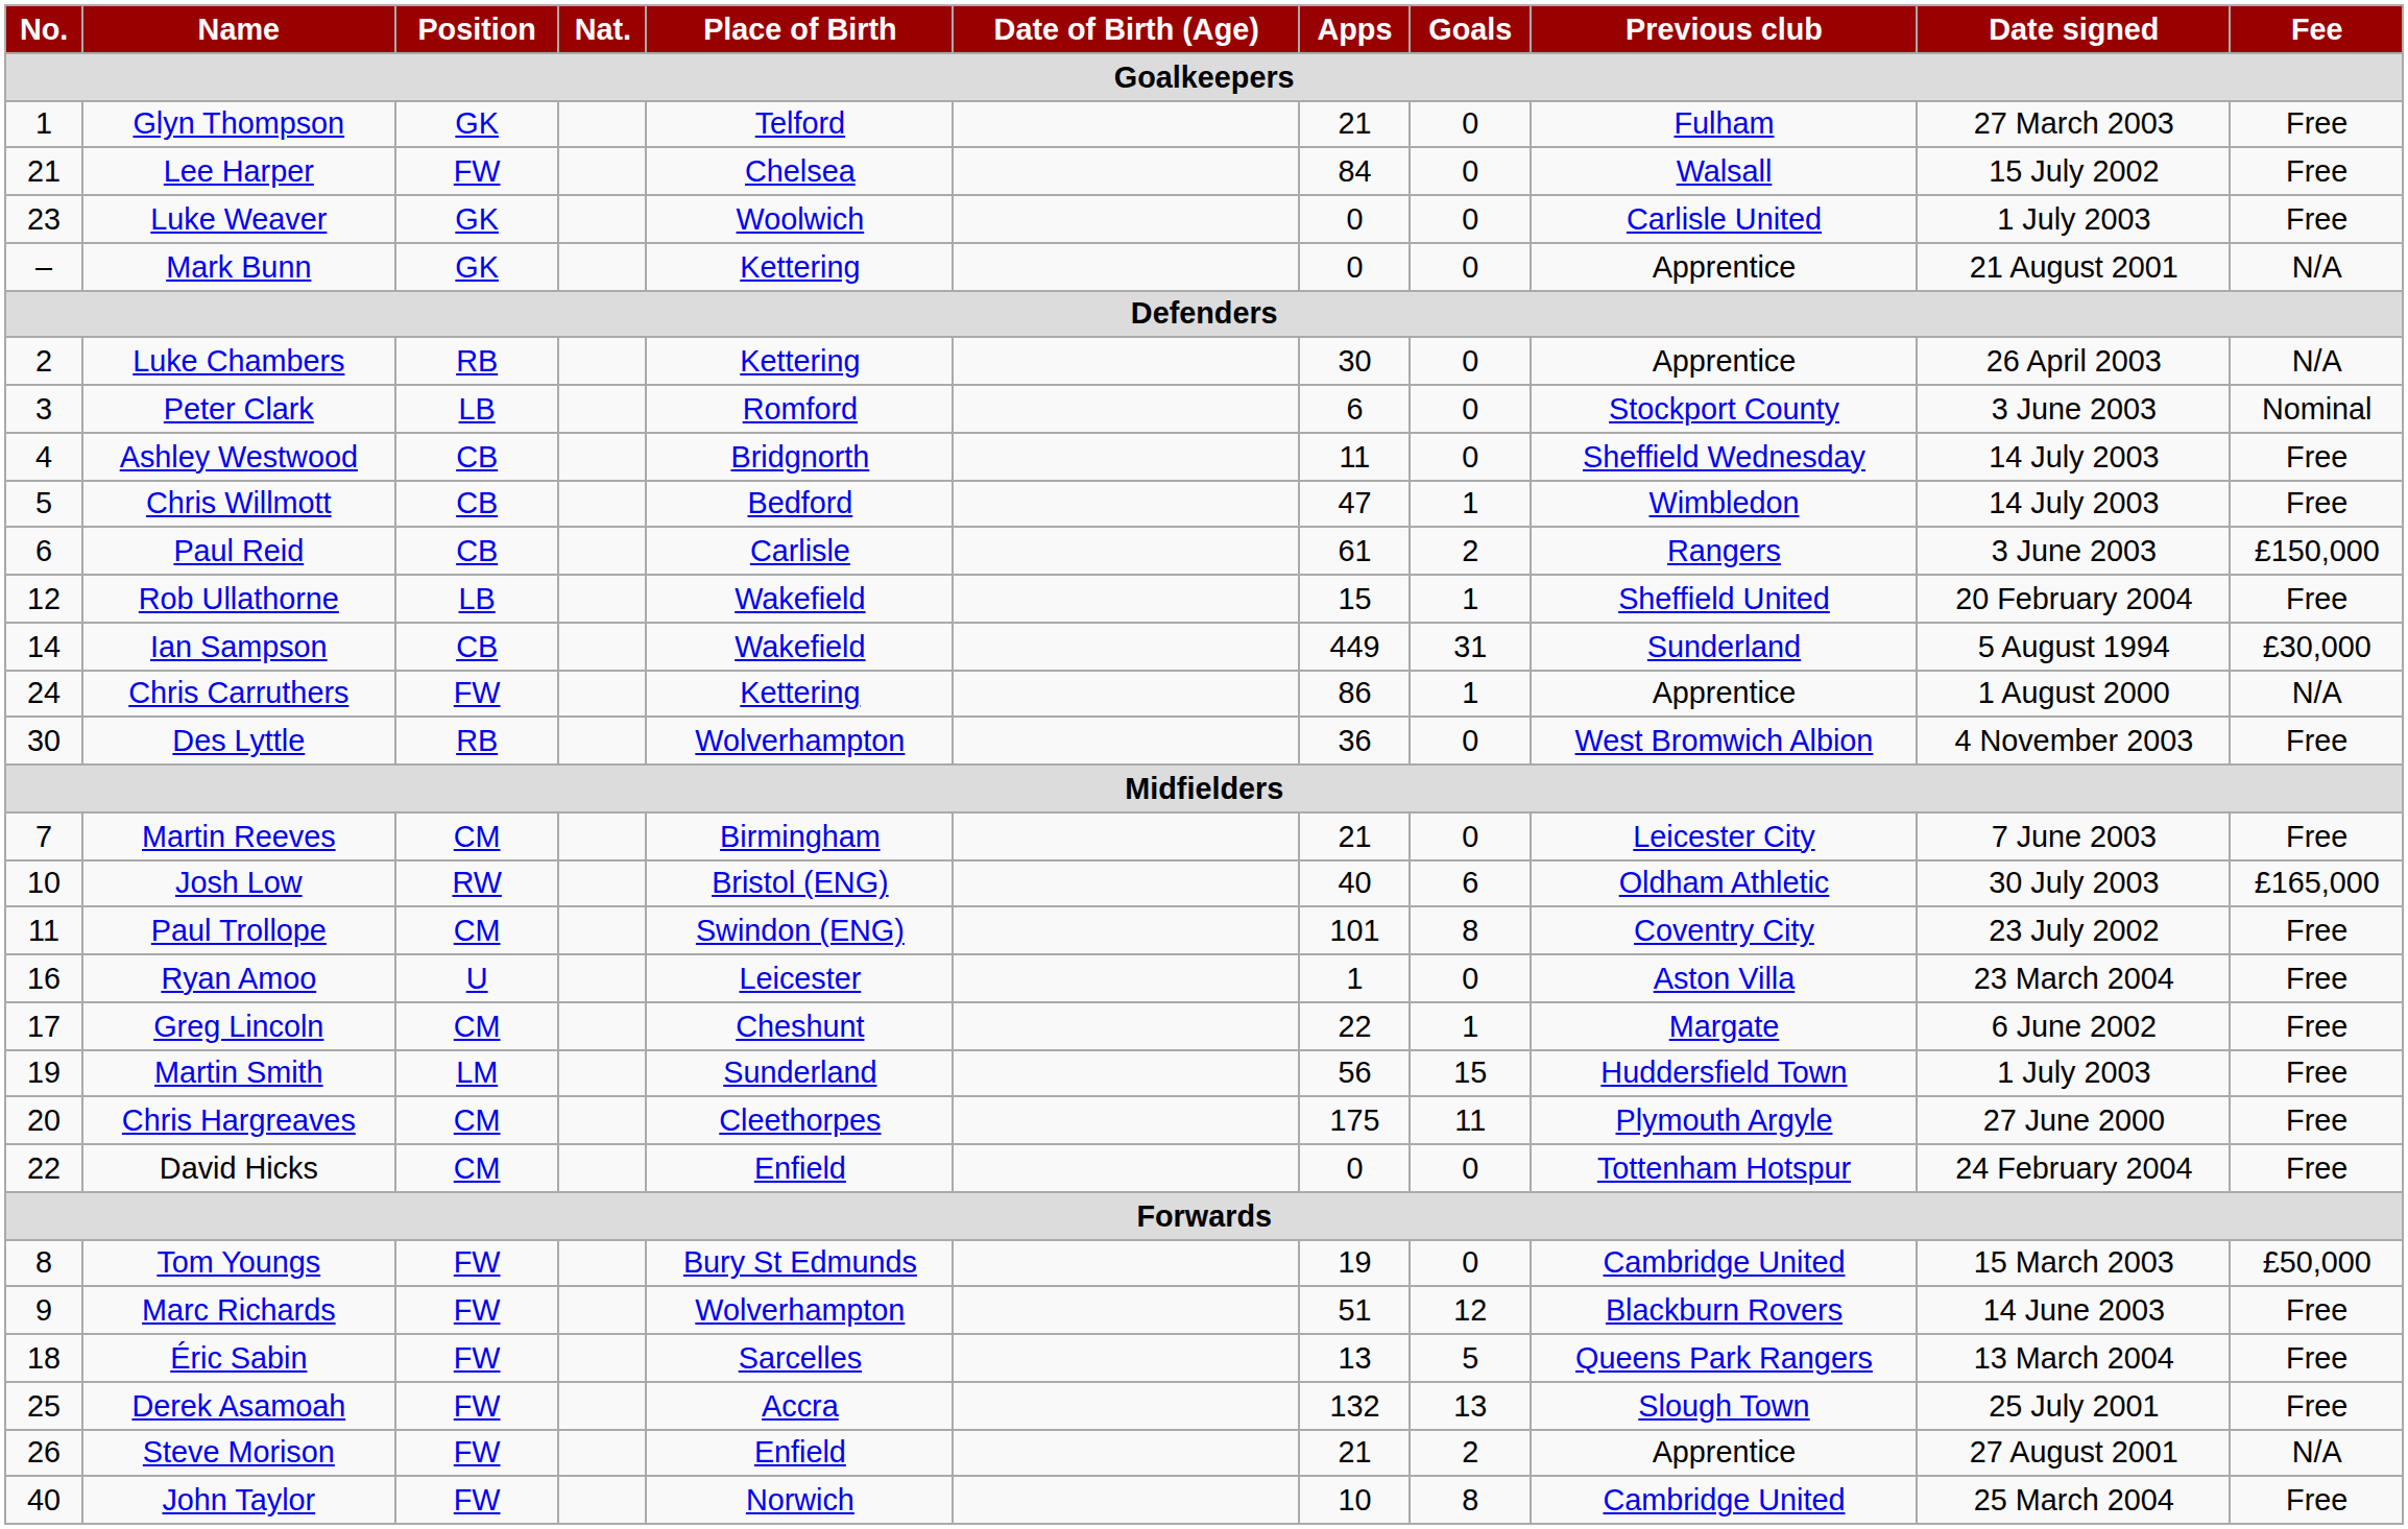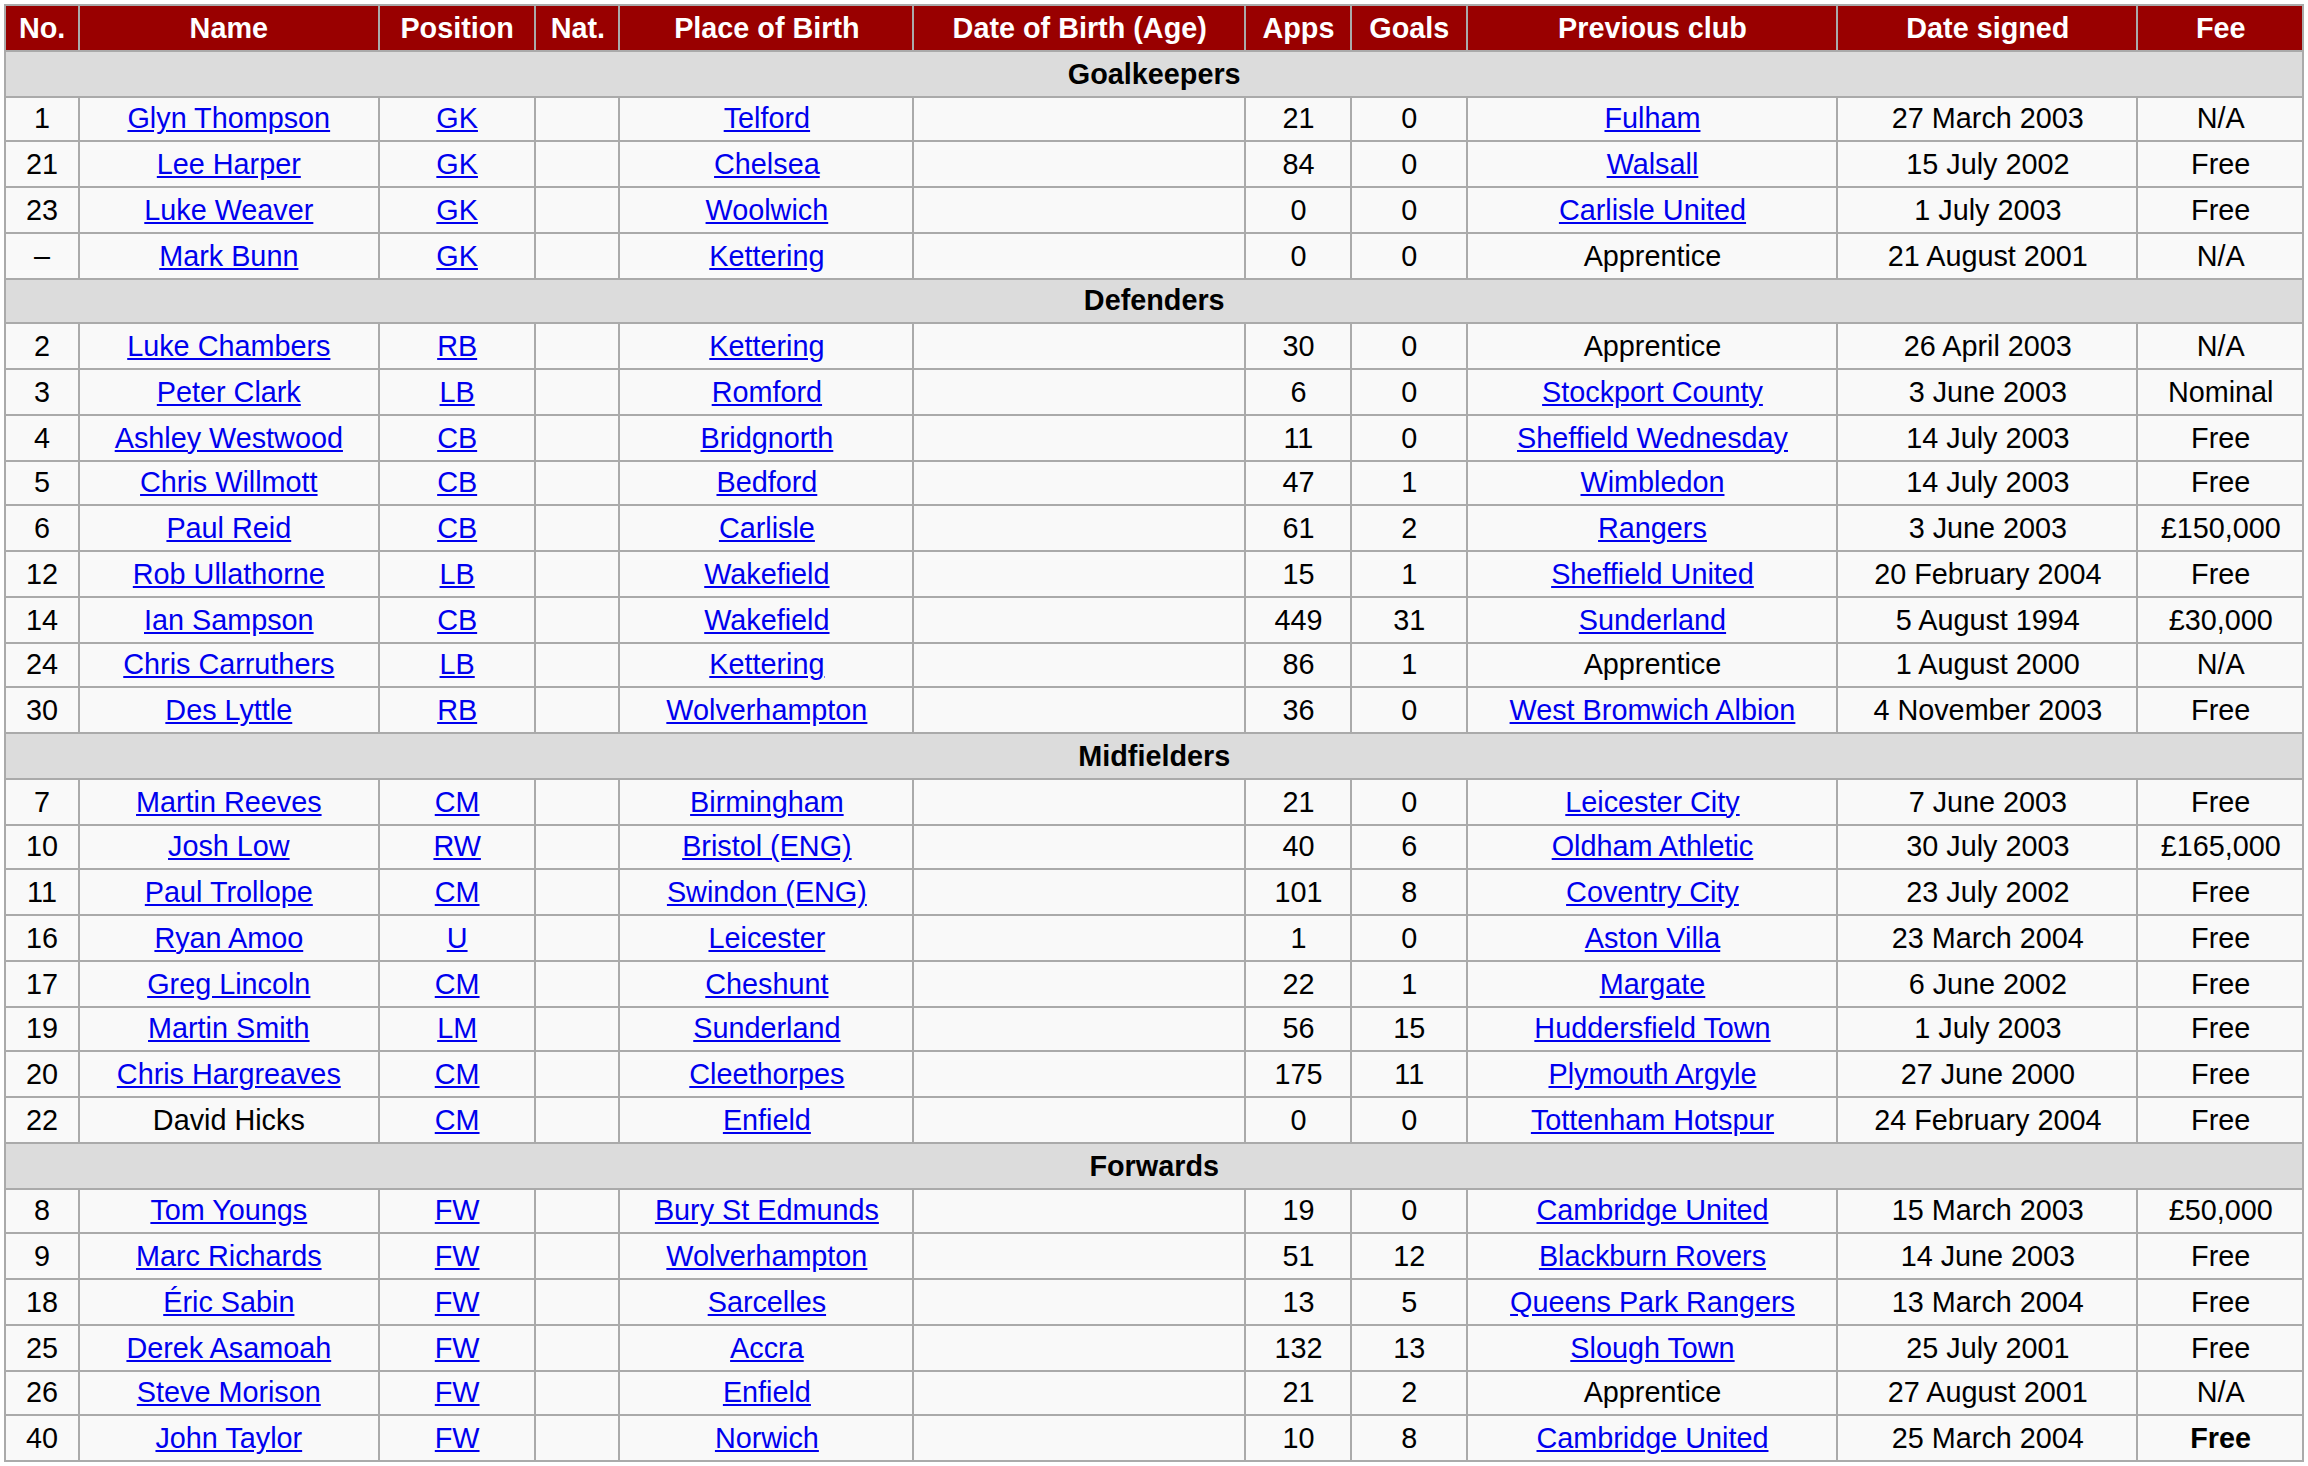 <table class="wikitable" style="text-align:center; font-size:90%; width:91%;">
 <tr>
 <th style="background:#900; color:#FFF; text-align:center;">No.</th>
 <th style="background:#900; color:#FFF; text-align:center;">Name</th>
 <th style="background:#900; color:#FFF; text-align:center;">Position</th>
 <th style="background:#900; color:#FFF; text-align:center;">Nat.</th>
 <th style="background:#900; color:#FFF; text-align:center;">Place of Birth</th>
 <th style="background:#900; color:#FFF; text-align:center;">Date of Birth (Age)</th>
 <th style="background:#900; color:#FFF; text-align:center;">Apps</th>
 <th style="background:#900; color:#FFF; text-align:center;">Goals</th>
 <th style="background:#900; color:#FFF; text-align:center;">Previous club</th>
 <th style="background:#900; color:#FFF; text-align:center;">Date signed</th>
 <th style="background:#900; color:#FFF; text-align:center;">Fee</th>
 </tr>
 <tr>
 <th colspan="12" style="background:#dcdcdc; text-align:center;">Goalkeepers</th>
 </tr>
 <tr>
 <td>1</td>
 <td><a href='#'>Glyn Thompson</a></td>
 <td><a href='#'>GK</a></td>
 <td></td>
 <td><a href='#'>Telford</a></td>
 <td></td>
 <td>21</td>
 <td>0</td>
 <td><a href='#'>Fulham</a></td>
 <td>27 March 2003</td>
-<td>Free</td>
+<td>N/A</td>
 </tr>
 <tr>
 <td>21</td>
 <td><a href='#'>Lee Harper</a></td>
-<td><a href='#'>FW</a></td>
+<td><a href='#'>GK</a></td>
 <td></td>
 <td><a href='#'>Chelsea</a></td>
 <td></td>
 <td>84</td>
 <td>0</td>
 <td><a href='#'>Walsall</a></td>
 <td>15 July 2002</td>
 <td>Free</td>
 </tr>
 <tr>
 <td>23</td>
 <td><a href='#'>Luke Weaver</a></td>
 <td><a href='#'>GK</a></td>
 <td></td>
 <td><a href='#'>Woolwich</a></td>
 <td></td>
 <td>0</td>
 <td>0</td>
 <td><a href='#'>Carlisle United</a></td>
 <td>1 July 2003</td>
 <td>Free</td>
 </tr>
 <tr>
 <td>–</td>
 <td><a href='#'>Mark Bunn</a></td>
 <td><a href='#'>GK</a></td>
 <td></td>
 <td><a href='#'>Kettering</a></td>
 <td></td>
 <td>0</td>
 <td>0</td>
 <td>Apprentice</td>
 <td>21 August 2001</td>
 <td>N/A</td>
 </tr>
 <tr>
 <th colspan="12" style="background:#dcdcdc; text-align:center;">Defenders</th>
 </tr>
 <tr>
 <td>2</td>
 <td><a href='#'>Luke Chambers</a></td>
 <td><a href='#'>RB</a></td>
 <td></td>
 <td><a href='#'>Kettering</a></td>
 <td></td>
 <td>30</td>
 <td>0</td>
 <td>Apprentice</td>
 <td>26 April 2003</td>
 <td>N/A</td>
 </tr>
 <tr>
 <td>3</td>
 <td><a href='#'>Peter Clark</a></td>
 <td><a href='#'>LB</a></td>
 <td></td>
 <td><a href='#'>Romford</a></td>
 <td></td>
 <td>6</td>
 <td>0</td>
 <td><a href='#'>Stockport County</a></td>
 <td>3 June 2003</td>
 <td>Nominal</td>
 </tr>
 <tr>
 <td>4</td>
 <td><a href='#'>Ashley Westwood</a></td>
 <td><a href='#'>CB</a></td>
 <td></td>
 <td><a href='#'>Bridgnorth</a></td>
 <td></td>
 <td>11</td>
 <td>0</td>
 <td><a href='#'>Sheffield Wednesday</a></td>
 <td>14 July 2003</td>
 <td>Free</td>
 </tr>
 <tr>
 <td>5</td>
 <td><a href='#'>Chris Willmott</a></td>
 <td><a href='#'>CB</a></td>
 <td></td>
 <td><a href='#'>Bedford</a></td>
 <td></td>
 <td>47</td>
 <td>1</td>
 <td><a href='#'>Wimbledon</a></td>
 <td>14 July 2003</td>
 <td>Free</td>
 </tr>
 <tr>
 <td>6</td>
 <td><a href='#'>Paul Reid</a></td>
 <td><a href='#'>CB</a></td>
 <td></td>
 <td><a href='#'>Carlisle</a></td>
 <td></td>
 <td>61</td>
 <td>2</td>
 <td><a href='#'>Rangers</a></td>
 <td>3 June 2003</td>
 <td>£150,000</td>
 </tr>
 <tr>
 <td>12</td>
 <td><a href='#'>Rob Ullathorne</a></td>
 <td><a href='#'>LB</a></td>
 <td></td>
 <td><a href='#'>Wakefield</a></td>
 <td></td>
 <td>15</td>
 <td>1</td>
 <td><a href='#'>Sheffield United</a></td>
 <td>20 February 2004</td>
 <td>Free</td>
 </tr>
 <tr>
 <td>14</td>
 <td><a href='#'>Ian Sampson</a></td>
 <td><a href='#'>CB</a></td>
 <td></td>
 <td><a href='#'>Wakefield</a></td>
 <td></td>
 <td>449</td>
 <td>31</td>
 <td><a href='#'>Sunderland</a></td>
 <td>5 August 1994</td>
 <td>£30,000</td>
 </tr>
 <tr>
 <td>24</td>
 <td><a href='#'>Chris Carruthers</a></td>
-<td><a href='#'>FW</a></td>
+<td><a href='#'>LB</a></td>
 <td></td>
 <td><a href='#'>Kettering</a></td>
 <td></td>
 <td>86</td>
 <td>1</td>
 <td>Apprentice</td>
 <td>1 August 2000</td>
 <td>N/A</td>
 </tr>
 <tr>
 <td>30</td>
 <td><a href='#'>Des Lyttle</a></td>
 <td><a href='#'>RB</a></td>
 <td></td>
 <td><a href='#'>Wolverhampton</a></td>
 <td></td>
 <td>36</td>
 <td>0</td>
 <td><a href='#'>West Bromwich Albion</a></td>
 <td>4 November 2003</td>
 <td>Free</td>
 </tr>
 <tr>
 <th colspan="12" style="background:#dcdcdc; text-align:center;">Midfielders</th>
 </tr>
 <tr>
 <td>7</td>
 <td><a href='#'>Martin Reeves</a></td>
 <td><a href='#'>CM</a></td>
 <td></td>
 <td><a href='#'>Birmingham</a></td>
 <td></td>
 <td>21</td>
 <td>0</td>
 <td><a href='#'>Leicester City</a></td>
 <td>7 June 2003</td>
 <td>Free</td>
 </tr>
 <tr>
 <td>10</td>
 <td><a href='#'>Josh Low</a></td>
 <td><a href='#'>RW</a></td>
 <td></td>
 <td><a href='#'>Bristol (ENG)</a></td>
 <td></td>
 <td>40</td>
 <td>6</td>
 <td><a href='#'>Oldham Athletic</a></td>
 <td>30 July 2003</td>
 <td>£165,000</td>
 </tr>
 <tr>
 <td>11</td>
 <td><a href='#'>Paul Trollope</a></td>
 <td><a href='#'>CM</a></td>
 <td></td>
 <td><a href='#'>Swindon (ENG)</a></td>
 <td></td>
 <td>101</td>
 <td>8</td>
 <td><a href='#'>Coventry City</a></td>
 <td>23 July 2002</td>
 <td>Free</td>
 </tr>
 <tr>
 <td>16</td>
 <td><a href='#'>Ryan Amoo</a></td>
 <td><a href='#'>U</a></td>
 <td></td>
 <td><a href='#'>Leicester</a></td>
 <td></td>
 <td>1</td>
 <td>0</td>
 <td><a href='#'>Aston Villa</a></td>
 <td>23 March 2004</td>
 <td>Free</td>
 </tr>
 <tr>
 <td>17</td>
 <td><a href='#'>Greg Lincoln</a></td>
 <td><a href='#'>CM</a></td>
 <td></td>
 <td><a href='#'>Cheshunt</a></td>
 <td></td>
 <td>22</td>
 <td>1</td>
 <td><a href='#'>Margate</a></td>
 <td>6 June 2002</td>
 <td>Free</td>
 </tr>
 <tr>
 <td>19</td>
 <td><a href='#'>Martin Smith</a></td>
 <td><a href='#'>LM</a></td>
 <td></td>
 <td><a href='#'>Sunderland</a></td>
 <td></td>
 <td>56</td>
 <td>15</td>
 <td><a href='#'>Huddersfield Town</a></td>
 <td>1 July 2003</td>
 <td>Free</td>
 </tr>
 <tr>
 <td>20</td>
 <td><a href='#'>Chris Hargreaves</a></td>
 <td><a href='#'>CM</a></td>
 <td></td>
 <td><a href='#'>Cleethorpes</a></td>
 <td></td>
 <td>175</td>
 <td>11</td>
 <td><a href='#'>Plymouth Argyle</a></td>
 <td>27 June 2000</td>
 <td>Free</td>
 </tr>
 <tr>
 <td>22</td>
 <td>David Hicks</td>
 <td><a href='#'>CM</a></td>
 <td></td>
 <td><a href='#'>Enfield</a></td>
 <td></td>
 <td>0</td>
 <td>0</td>
 <td><a href='#'>Tottenham Hotspur</a></td>
 <td>24 February 2004</td>
 <td>Free</td>
 </tr>
 <tr>
 <th colspan="12" style="background:#dcdcdc; text-align:center;">Forwards</th>
 </tr>
 <tr>
 <td>8</td>
 <td><a href='#'>Tom Youngs</a></td>
 <td><a href='#'>FW</a></td>
 <td></td>
 <td><a href='#'>Bury St Edmunds</a></td>
 <td></td>
 <td>19</td>
 <td>0</td>
 <td><a href='#'>Cambridge United</a></td>
 <td>15 March 2003</td>
 <td>£50,000</td>
 </tr>
 <tr>
 <td>9</td>
 <td><a href='#'>Marc Richards</a></td>
 <td><a href='#'>FW</a></td>
 <td></td>
 <td><a href='#'>Wolverhampton</a></td>
 <td></td>
 <td>51</td>
 <td>12</td>
 <td><a href='#'>Blackburn Rovers</a></td>
 <td>14 June 2003</td>
 <td>Free</td>
 </tr>
 <tr>
 <td>18</td>
 <td><a href='#'>Éric Sabin</a></td>
 <td><a href='#'>FW</a></td>
 <td></td>
 <td><a href='#'>Sarcelles</a></td>
 <td></td>
 <td>13</td>
 <td>5</td>
 <td><a href='#'>Queens Park Rangers</a></td>
 <td>13 March 2004</td>
 <td>Free</td>
 </tr>
 <tr>
 <td>25</td>
 <td><a href='#'>Derek Asamoah</a></td>
 <td><a href='#'>FW</a></td>
 <td></td>
 <td><a href='#'>Accra</a></td>
 <td></td>
 <td>132</td>
 <td>13</td>
 <td><a href='#'>Slough Town</a></td>
 <td>25 July 2001</td>
 <td>Free</td>
 </tr>
 <tr>
 <td>26</td>
 <td><a href='#'>Steve Morison</a></td>
 <td><a href='#'>FW</a></td>
 <td></td>
 <td><a href='#'>Enfield</a></td>
 <td></td>
 <td>21</td>
 <td>2</td>
 <td>Apprentice</td>
 <td>27 August 2001</td>
 <td>N/A</td>
 </tr>
 <tr>
 <td>40</td>
 <td><a href='#'>John Taylor</a></td>
 <td><a href='#'>FW</a></td>
 <td></td>
 <td><a href='#'>Norwich</a></td>
 <td></td>
 <td>10</td>
 <td>8</td>
 <td><a href='#'>Cambridge United</a></td>
 <td>25 March 2004</td>
-<td>Free</td>
+<td><strong>Free</strong></td>
 </tr>
 </table>
